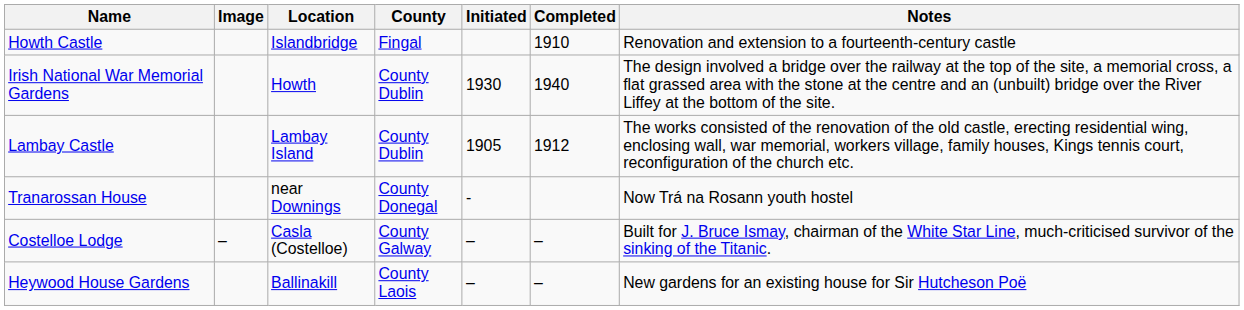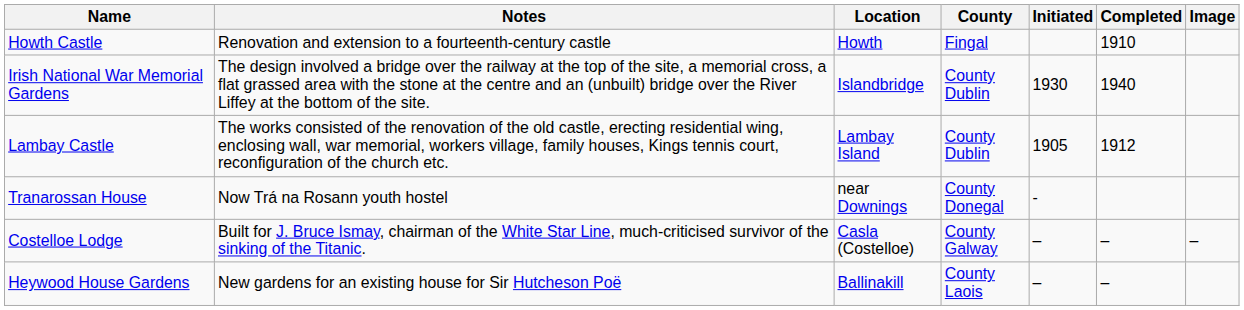 <table class="wikitable sortable">
 <tr>
 <th style="width: 17%;">Name</th>
-<th>Image</th>
+<th>Notes</th>
 <th>Location</th>
 <th>County</th>
 <th>Initiated</th>
 <th>Completed</th>
-<th>Notes</th>
+<th>Image</th>
 </tr>
 <tr>
 <td><a href='#'>Howth Castle</a><br><small></small></td>
-<td></td>
-<td><a href='#'>Islandbridge</a></td>
+<td>Renovation and extension to a fourteenth-century castle</td>
+<td><a href='#'>Howth</a></td>
 <td><a href='#'>Fingal</a></td>
 <td></td>
 <td>1910</td>
-<td>Renovation and extension to a fourteenth-century castle</td>
+<td></td>
 </tr>
 <tr>
 <td><a href='#'>Irish National War Memorial Gardens</a><br><small></small></td>
-<td></td>
-<td><a href='#'>Howth</a></td>
+<td>The design involved a bridge over the railway at the top of the site, a memorial cross, a flat grassed area with the stone at the centre and an (unbuilt) bridge over the River Liffey at the bottom of the site.</td>
+<td><a href='#'>Islandbridge</a></td>
 <td><a href='#'>County Dublin</a></td>
 <td>1930</td>
 <td>1940</td>
-<td>The design involved a bridge over the railway at the top of the site, a memorial cross, a flat grassed area with the stone at the centre and an (unbuilt) bridge over the River Liffey at the bottom of the site.</td>
+<td></td>
 </tr>
 <tr>
 <td><a href='#'>Lambay Castle</a><br><small></small></td>
-<td></td>
+<td Alternations and additions to sixteenth-century castle>The works consisted of the renovation of the old castle, erecting residential wing, enclosing wall, war memorial, workers village, family houses, Kings tennis court, reconfiguration of the church etc.</td>
 <td><a href='#'>Lambay Island</a></td>
 <td><a href='#'>County Dublin</a></td>
 <td>1905</td>
 <td>1912</td>
-<td Alternations and additions to sixteenth-century castle>The works consisted of the renovation of the old castle, erecting residential wing, enclosing wall, war memorial, workers village, family houses, Kings tennis court, reconfiguration of the church etc.</td>
+<td></td>
 </tr>
 <tr>
 <td><a href='#'>Tranarossan House</a><br><small></small></td>
-<td></td>
+<td>Now Trá na Rosann youth hostel</td>
 <td>near <a href='#'>Downings</a></td>
 <td><a href='#'>County Donegal</a></td>
 <td>-</td>
 <td></td>
-<td>Now Trá na Rosann youth hostel</td>
+<td></td>
 </tr>
 <tr>
 <td><a href='#'>Costelloe Lodge</a><br><small></small></td>
-<td>–</td>
+<td>Built for <a href='#'>J. Bruce Ismay</a>, chairman of the <a href='#'>White Star Line</a>, much-criticised survivor of the <a href='#'>sinking of the Titanic</a>.</td>
 <td><a href='#'>Casla</a> (Costelloe)</td>
 <td><a href='#'>County Galway</a></td>
 <td>–</td>
 <td>–</td>
-<td>Built for <a href='#'>J. Bruce Ismay</a>, chairman of the <a href='#'>White Star Line</a>, much-criticised survivor of the <a href='#'>sinking of the Titanic</a>.</td>
+<td>–</td>
 </tr>
 <tr>
 <td><a href='#'>Heywood House Gardens</a><br><small></small></td>
-<td></td>
+<td>New gardens for an existing house for Sir <a href='#'>Hutcheson Poë</a></td>
 <td><a href='#'>Ballinakill</a></td>
 <td><a href='#'>County Laois</a></td>
 <td>–</td>
 <td>–</td>
-<td>New gardens for an existing house for Sir <a href='#'>Hutcheson Poë</a></td>
+<td></td>
 </tr>
 </table>
